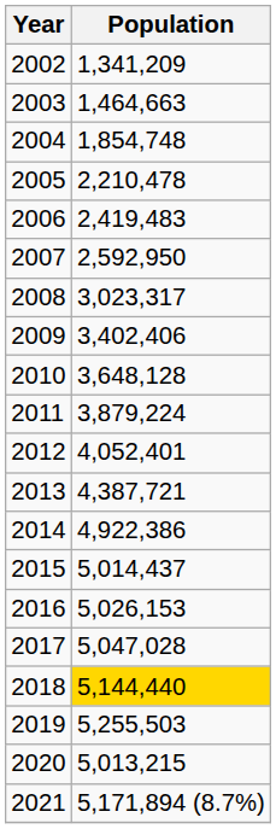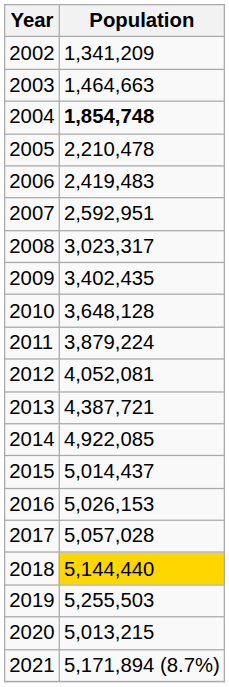 <table class="wikitable sortable">
 <tr>
 <th>Year</th>
 <th>Population</th>
 </tr>
 <tr>
 <td>2002</td>
 <td>1,341,209</td>
 </tr>
 <tr>
 <td>2003</td>
 <td>1,464,663</td>
 </tr>
 <tr>
 <td>2004</td>
-<td>1,854,748</td>
+<td><strong>1,854,748</strong></td>
 </tr>
 <tr>
 <td>2005</td>
 <td>2,210,478</td>
 </tr>
 <tr>
 <td>2006</td>
 <td>2,419,483</td>
 </tr>
 <tr>
 <td>2007</td>
-<td>2,592,950</td>
+<td>2,592,951</td>
 </tr>
 <tr>
 <td>2008</td>
 <td>3,023,317</td>
 </tr>
 <tr>
 <td>2009</td>
-<td>3,402,406</td>
+<td>3,402,435</td>
 </tr>
 <tr>
 <td>2010</td>
 <td>3,648,128</td>
 </tr>
 <tr>
 <td>2011</td>
 <td>3,879,224</td>
 </tr>
 <tr>
 <td>2012</td>
-<td>4,052,401</td>
+<td>4,052,081</td>
 </tr>
 <tr>
 <td>2013</td>
 <td>4,387,721</td>
 </tr>
 <tr>
 <td>2014</td>
-<td>4,922,386</td>
+<td>4,922,085</td>
 </tr>
 <tr>
 <td>2015</td>
 <td>5,014,437</td>
 </tr>
 <tr>
 <td>2016</td>
 <td>5,026,153</td>
 </tr>
 <tr>
 <td>2017</td>
-<td>5,047,028</td>
+<td>5,057,028</td>
 </tr>
 <tr>
 <td>2018</td>
 <td style="background: gold;">5,144,440</td>
 </tr>
 <tr>
 <td>2019</td>
 <td>5,255,503</td>
 </tr>
 <tr>
 <td>2020</td>
 <td>5,013,215</td>
 </tr>
 <tr>
 <td>2021</td>
 <td>5,171,894 (8.7%)</td>
 </tr>
 <tr>
 </tr>
 </table>
